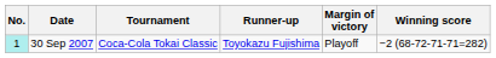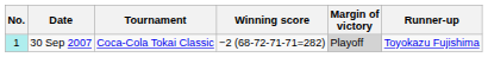 <table class="wikitable" style="font-size:95%;">
 <tr>
 <th>No.</th>
 <th>Date</th>
 <th>Tournament</th>
+<th>Winning score</th>
+<th>Margin of<br>victory</th>
 <th>Runner-up</th>
-<th>Margin of<br>victory</th>
-<th>Winning score</th>
 </tr>
 <tr>
 <td align=center style="background: paleturquoise;">1</td>
 <td align=right>30 Sep <a href='#'>2007</a></td>
 <td><a href='#'>Coca-Cola Tokai Classic</a></td>
+<td>−2 (68-72-71-71=282)</td>
+<td style="background: lightgrey;">Playoff</td>
 <td> <a href='#'>Toyokazu Fujishima</a></td>
-<td>Playoff</td>
-<td>−2 (68-72-71-71=282)</td>
 </tr>
 </table>
